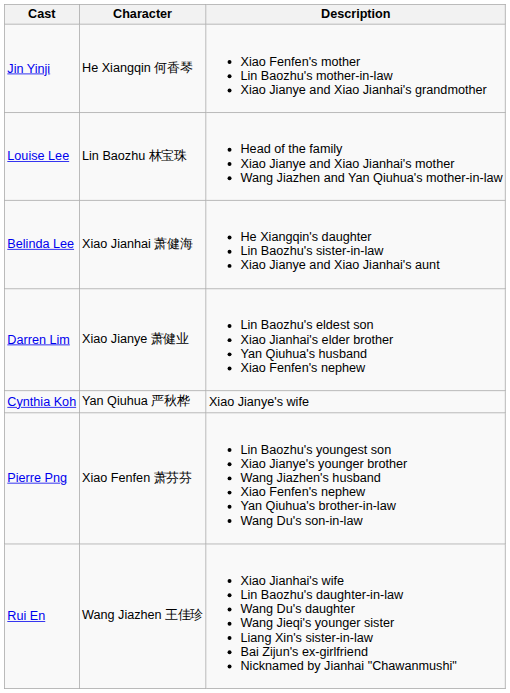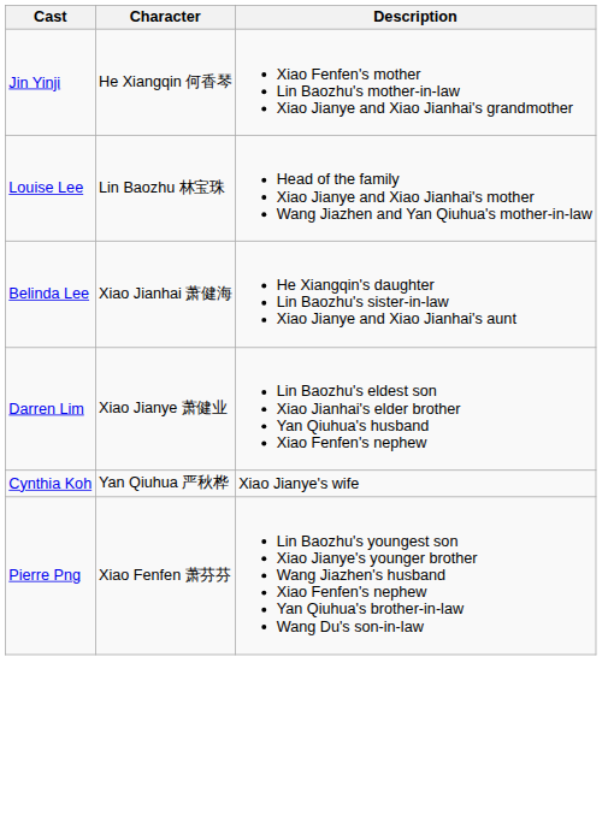 <table class="wikitable">
 <tr>
 <th>Cast</th>
 <th>Character</th>
 <th>Description</th>
 </tr>
 <tr>
 <td><a href='#'>Jin Yinji</a></td>
 <td>He Xiangqin 何香琴</td>
 <td><br><ul><li>Xiao Fenfen's mother</li><li>Lin Baozhu's mother-in-law</li><li>Xiao Jianye and Xiao Jianhai's grandmother</li></ul></td>
 </tr>
 <tr>
 <td><a href='#'>Louise Lee</a></td>
 <td>Lin Baozhu 林宝珠</td>
 <td><br><ul><li>Head of the family</li><li>Xiao Jianye and Xiao Jianhai's mother</li><li>Wang Jiazhen and Yan Qiuhua's mother-in-law</li></ul></td>
 </tr>
 <tr>
 <td><a href='#'>Belinda Lee</a></td>
 <td>Xiao Jianhai 萧健海</td>
 <td><br><ul><li>He Xiangqin's daughter</li><li>Lin Baozhu's sister-in-law</li><li>Xiao Jianye and Xiao Jianhai's aunt</li></ul></td>
 </tr>
 <tr>
 <td><a href='#'>Darren Lim</a></td>
 <td>Xiao Jianye 萧健业</td>
 <td><br><ul><li>Lin Baozhu's eldest son</li><li>Xiao Jianhai's elder brother</li><li>Yan Qiuhua's husband</li><li>Xiao Fenfen's nephew</li></ul></td>
 </tr>
 <tr>
 <td><a href='#'>Cynthia Koh</a></td>
 <td>Yan Qiuhua 严秋桦</td>
 <td>Xiao Jianye's wife</td>
 </tr>
 <tr>
 <td><a href='#'>Pierre Png</a></td>
 <td>Xiao Fenfen 萧芬芬</td>
 <td><br><ul><li>Lin Baozhu's youngest son</li><li>Xiao Jianye's younger brother</li><li>Wang Jiazhen's husband</li><li>Xiao Fenfen's nephew</li><li>Yan Qiuhua's brother-in-law</li><li>Wang Du's son-in-law</li></ul></td>
 </tr>
-<tr>
-<td><a href='#'>Rui En</a></td>
-<td>Wang Jiazhen 王佳珍</td>
-<td><br><ul><li>Xiao Jianhai's wife</li><li>Lin Baozhu's daughter-in-law</li><li>Wang Du's daughter</li><li>Wang Jieqi's younger sister</li><li>Liang Xin's sister-in-law</li><li>Bai Zijun's ex-girlfriend</li><li>Nicknamed by Jianhai "Chawanmushi"</li></ul></td>
-</tr>
 </table>
